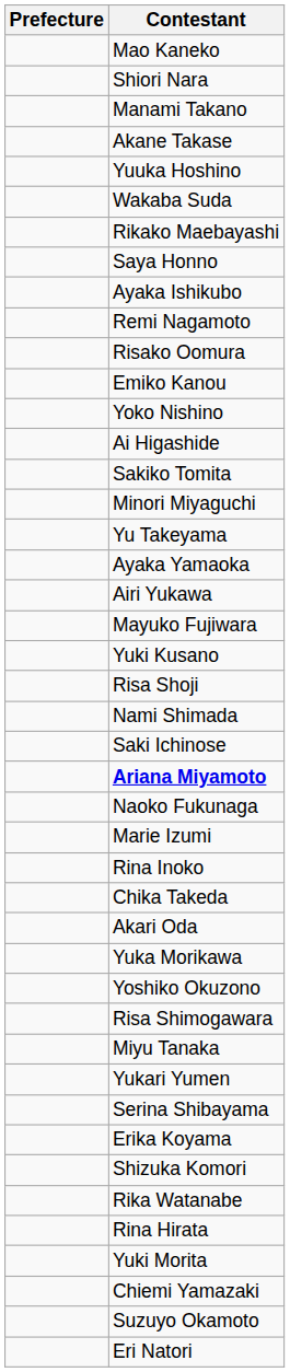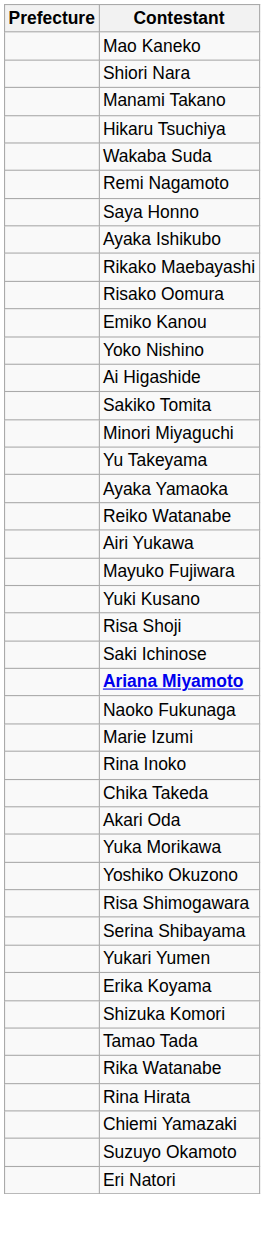 <table class="wikitable sortable">
 <tr>
 <th>Prefecture</th>
 <th>Contestant</th>
 </tr>
 <tr>
 <td></td>
 <td>Mao Kaneko</td>
 </tr>
 <tr>
 <td></td>
 <td>Shiori Nara</td>
 </tr>
 <tr>
 <td></td>
 <td>Manami Takano</td>
 </tr>
 <tr>
 <td></td>
-<td>Akane Takase</td>
-</tr>
-<tr>
-<td></td>
-<td>Yuuka Hoshino</td>
+<td>Hikaru Tsuchiya</td>
 </tr>
 <tr>
 <td></td>
 <td>Wakaba Suda</td>
 </tr>
 <tr>
 <td></td>
-<td>Rikako Maebayashi</td>
+<td>Remi Nagamoto</td>
 </tr>
 <tr>
 <td></td>
 <td>Saya Honno</td>
 </tr>
 <tr>
 <td></td>
 <td>Ayaka Ishikubo</td>
 </tr>
 <tr>
 <td></td>
-<td>Remi Nagamoto</td>
+<td>Rikako Maebayashi</td>
 </tr>
 <tr>
 <td></td>
 <td>Risako Oomura</td>
 </tr>
 <tr>
 <td></td>
 <td>Emiko Kanou</td>
 </tr>
 <tr>
 <td></td>
 <td>Yoko Nishino</td>
 </tr>
 <tr>
 <td></td>
 <td>Ai Higashide</td>
 </tr>
 <tr>
 <td></td>
 <td>Sakiko Tomita</td>
 </tr>
 <tr>
 <td></td>
 <td>Minori Miyaguchi</td>
 </tr>
 <tr>
 <td></td>
 <td>Yu Takeyama</td>
 </tr>
 <tr>
 <td></td>
 <td>Ayaka Yamaoka</td>
 </tr>
 <tr>
 <td></td>
+<td>Reiko Watanabe</td>
+</tr>
+<tr>
+<td></td>
 <td>Airi Yukawa</td>
 </tr>
 <tr>
 <td></td>
 <td>Mayuko Fujiwara</td>
 </tr>
 <tr>
 <td></td>
 <td>Yuki Kusano</td>
 </tr>
 <tr>
 <td></td>
 <td>Risa Shoji</td>
-</tr>
-<tr>
-<td></td>
-<td>Nami Shimada</td>
 </tr>
 <tr>
 <td></td>
 <td>Saki Ichinose</td>
 </tr>
 <tr>
 <td></td>
 <td><strong><a href='#'>Ariana Miyamoto</a></strong></td>
 </tr>
 <tr>
 <td></td>
 <td>Naoko Fukunaga</td>
 </tr>
 <tr>
 <td></td>
 <td>Marie Izumi</td>
 </tr>
 <tr>
 <td></td>
 <td>Rina Inoko</td>
 </tr>
 <tr>
 <td></td>
 <td>Chika Takeda</td>
 </tr>
 <tr>
 <td></td>
 <td>Akari Oda</td>
 </tr>
 <tr>
 <td></td>
 <td>Yuka Morikawa</td>
 </tr>
 <tr>
 <td></td>
 <td>Yoshiko Okuzono</td>
 </tr>
 <tr>
 <td></td>
 <td>Risa Shimogawara</td>
 </tr>
 <tr>
 <td></td>
-<td>Miyu Tanaka</td>
+<td>Serina Shibayama</td>
 </tr>
 <tr>
 <td></td>
 <td>Yukari Yumen</td>
-</tr>
-<tr>
-<td></td>
-<td>Serina Shibayama</td>
 </tr>
 <tr>
 <td></td>
 <td>Erika Koyama</td>
 </tr>
 <tr>
 <td></td>
 <td>Shizuka Komori</td>
 </tr>
 <tr>
 <td></td>
+<td>Tamao Tada</td>
+</tr>
+<tr>
+<td></td>
 <td>Rika Watanabe</td>
 </tr>
 <tr>
 <td></td>
 <td>Rina Hirata</td>
-</tr>
-<tr>
-<td></td>
-<td>Yuki Morita</td>
 </tr>
 <tr>
 <td></td>
 <td>Chiemi Yamazaki</td>
 </tr>
 <tr>
 <td></td>
 <td>Suzuyo Okamoto</td>
 </tr>
 <tr>
 <td></td>
 <td>Eri Natori</td>
 </tr>
 </table>
